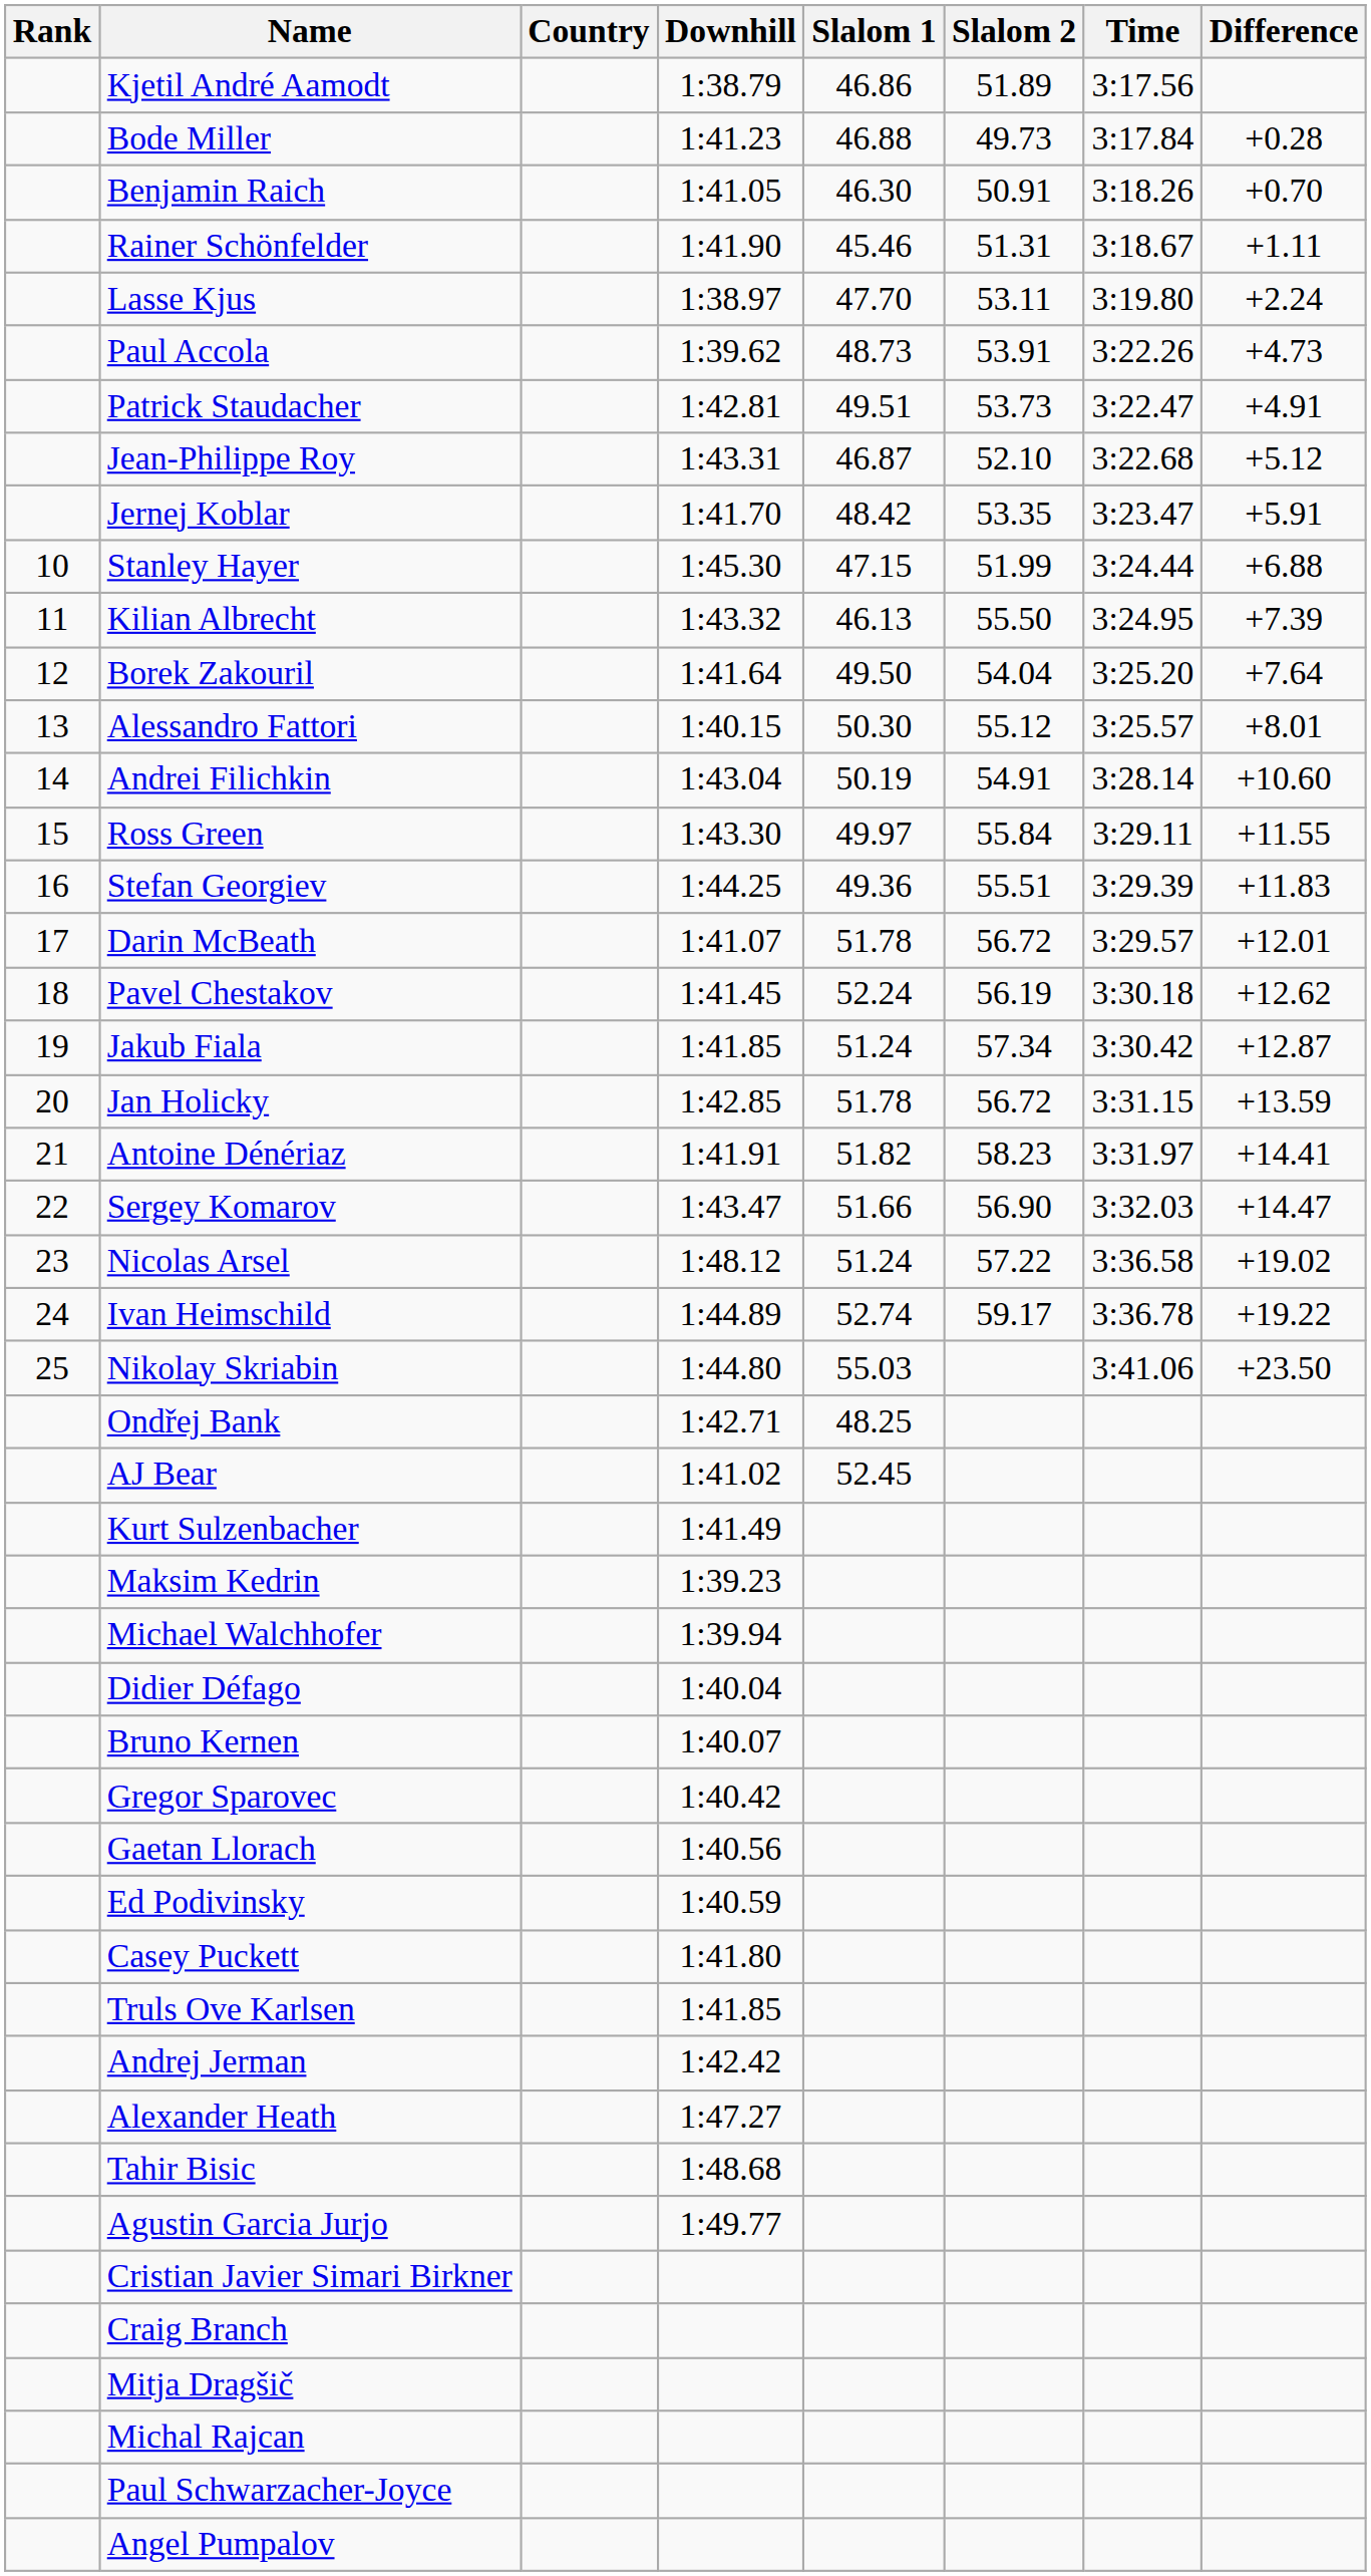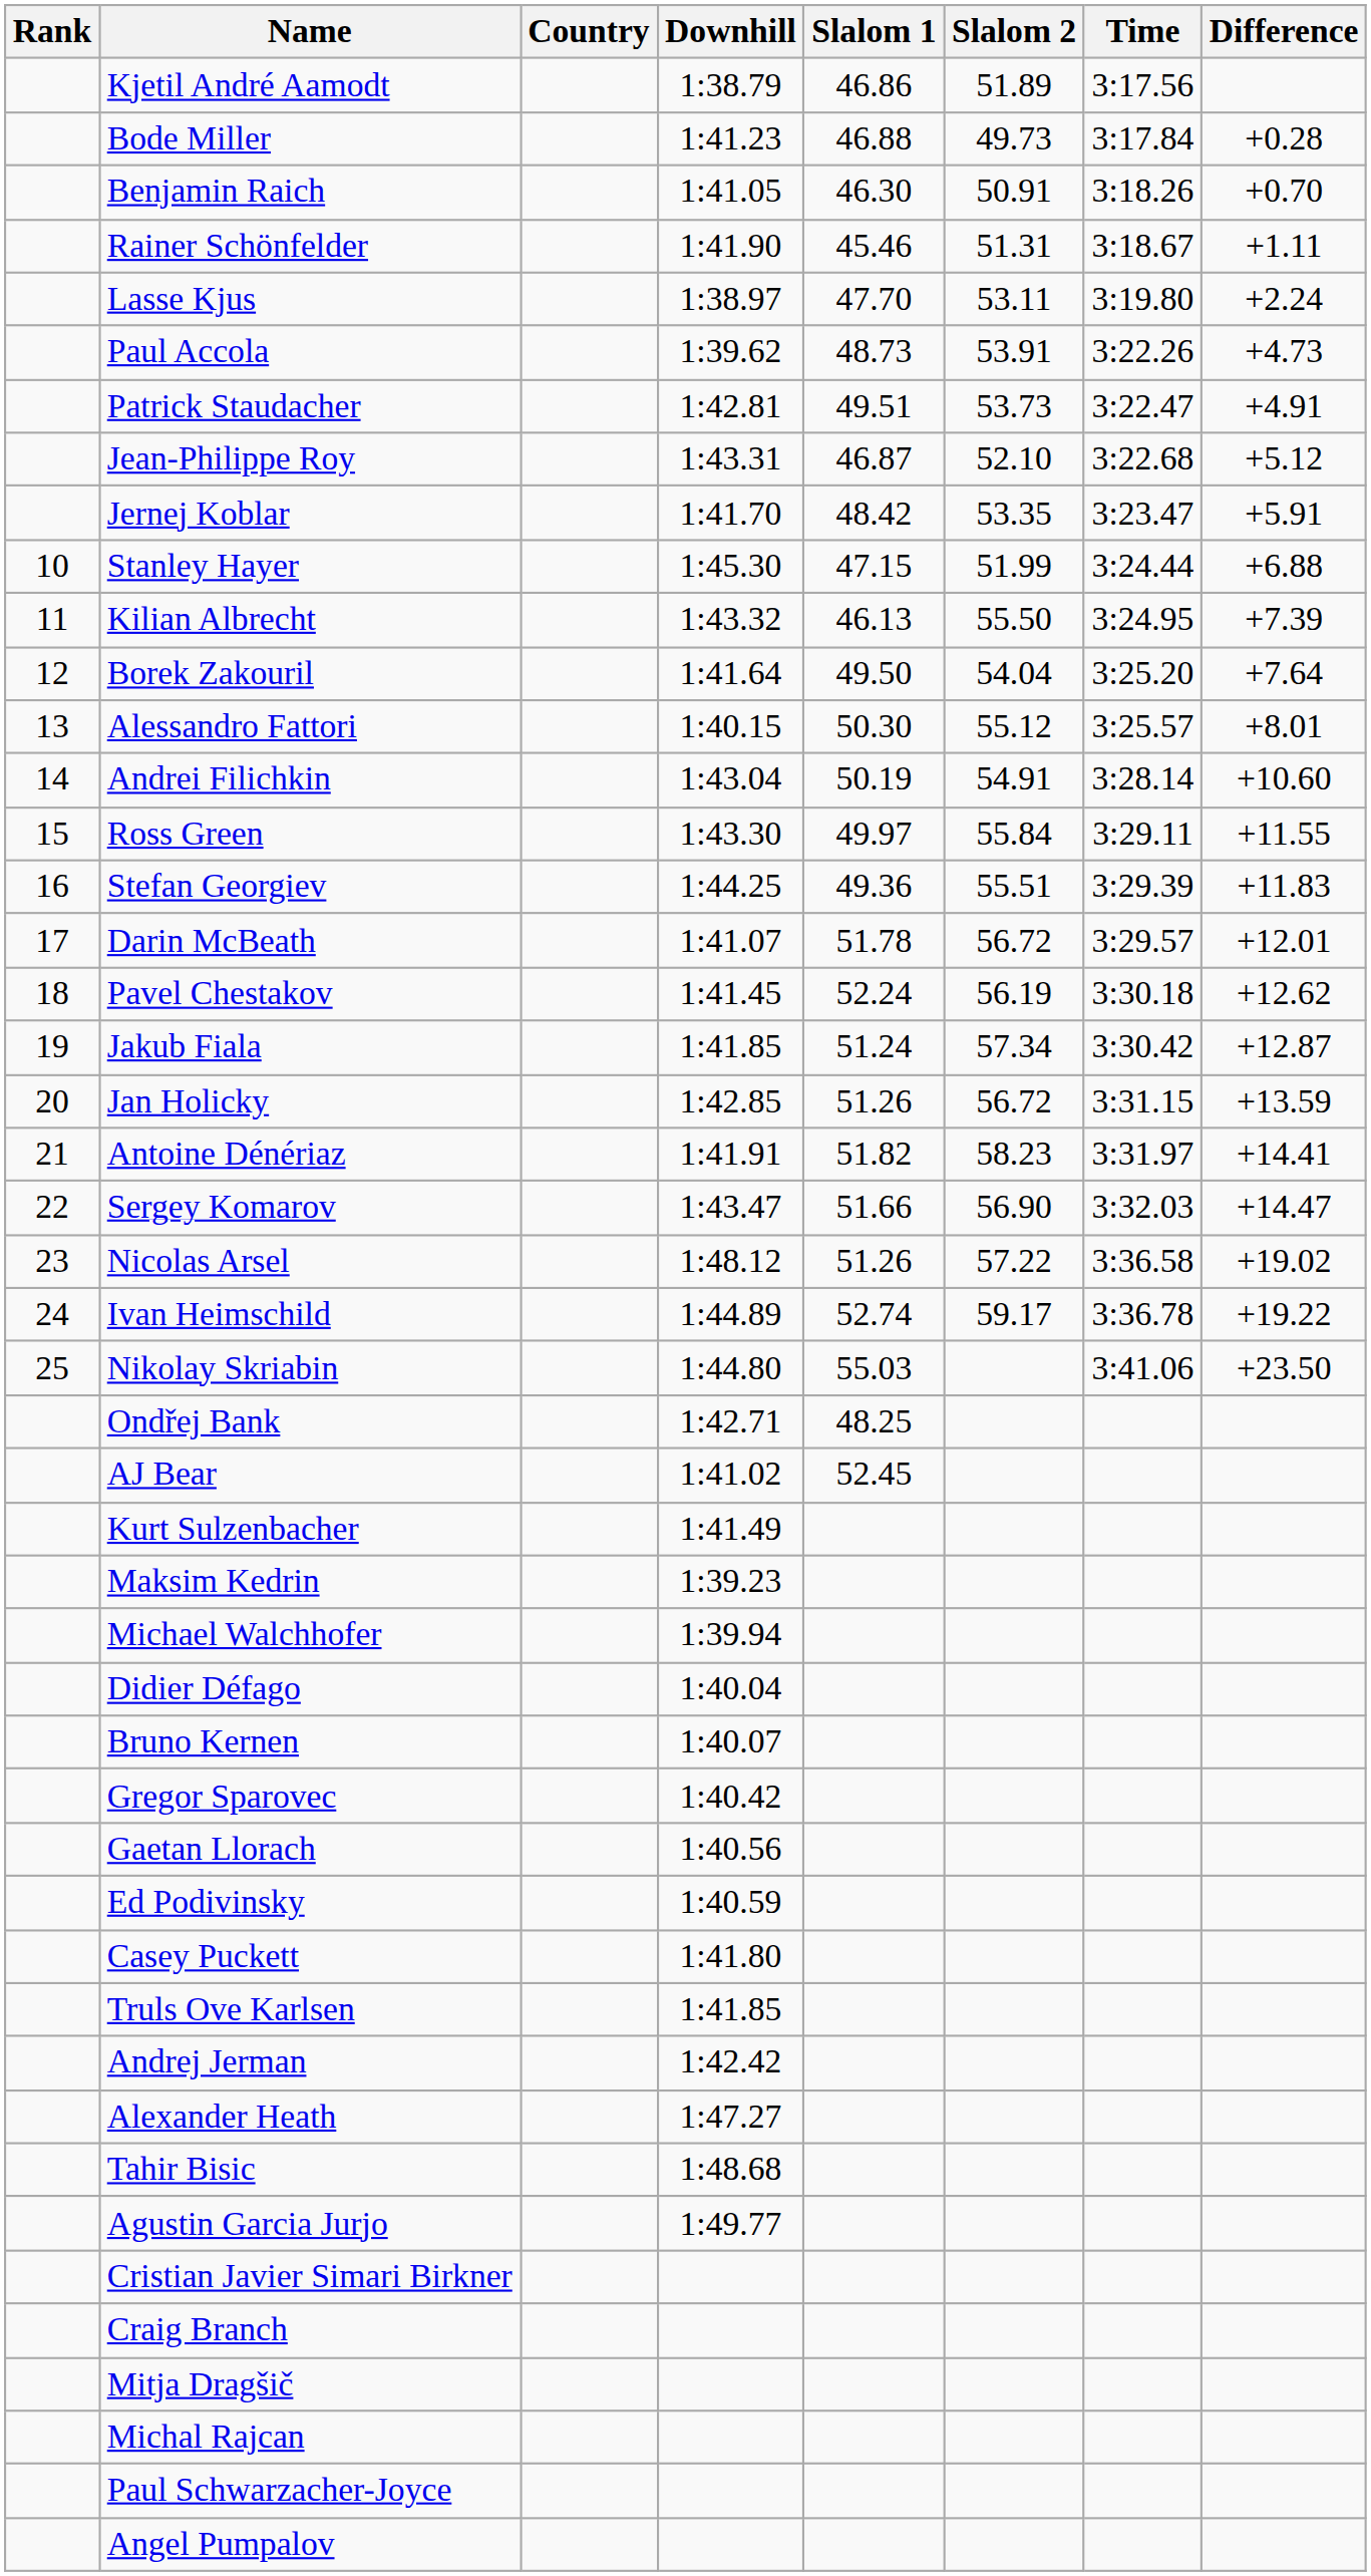 <table class="wikitable sortable" style="text-align:center">
 <tr>
 <th>Rank</th>
 <th>Name</th>
 <th>Country</th>
 <th>Downhill</th>
 <th>Slalom 1</th>
 <th>Slalom 2</th>
 <th>Time</th>
 <th>Difference</th>
 </tr>
 <tr>
 <td></td>
 <td align=left><a href='#'>Kjetil André Aamodt</a></td>
 <td align=left></td>
 <td>1:38.79</td>
 <td>46.86</td>
 <td>51.89</td>
 <td>3:17.56</td>
 <td></td>
 </tr>
 <tr>
 <td></td>
 <td align=left><a href='#'>Bode Miller</a></td>
 <td align=left></td>
 <td>1:41.23</td>
 <td>46.88</td>
 <td>49.73</td>
 <td>3:17.84</td>
 <td>+0.28</td>
 </tr>
 <tr>
 <td></td>
 <td align=left><a href='#'>Benjamin Raich</a></td>
 <td align=left></td>
 <td>1:41.05</td>
 <td>46.30</td>
 <td>50.91</td>
 <td>3:18.26</td>
 <td>+0.70</td>
 </tr>
 <tr>
 <td></td>
 <td align=left><a href='#'>Rainer Schönfelder</a></td>
 <td align=left></td>
 <td>1:41.90</td>
 <td>45.46</td>
 <td>51.31</td>
 <td>3:18.67</td>
 <td>+1.11</td>
 </tr>
 <tr>
 <td></td>
 <td align=left><a href='#'>Lasse Kjus</a></td>
 <td align=left></td>
 <td>1:38.97</td>
 <td>47.70</td>
 <td>53.11</td>
 <td>3:19.80</td>
 <td>+2.24</td>
 </tr>
 <tr>
 <td></td>
 <td align=left><a href='#'>Paul Accola</a></td>
 <td align=left></td>
 <td>1:39.62</td>
 <td>48.73</td>
 <td>53.91</td>
 <td>3:22.26</td>
 <td>+4.73</td>
 </tr>
 <tr>
 <td></td>
 <td align=left><a href='#'>Patrick Staudacher</a></td>
 <td align=left></td>
 <td>1:42.81</td>
 <td>49.51</td>
 <td>53.73</td>
 <td>3:22.47</td>
 <td>+4.91</td>
 </tr>
 <tr>
 <td></td>
 <td align=left><a href='#'>Jean-Philippe Roy</a></td>
 <td align=left></td>
 <td>1:43.31</td>
 <td>46.87</td>
 <td>52.10</td>
 <td>3:22.68</td>
 <td>+5.12</td>
 </tr>
 <tr>
 <td></td>
 <td align=left><a href='#'>Jernej Koblar</a></td>
 <td align=left></td>
 <td>1:41.70</td>
 <td>48.42</td>
 <td>53.35</td>
 <td>3:23.47</td>
 <td>+5.91</td>
 </tr>
 <tr>
 <td>10</td>
 <td align=left><a href='#'>Stanley Hayer</a></td>
 <td align=left></td>
 <td>1:45.30</td>
 <td>47.15</td>
 <td>51.99</td>
 <td>3:24.44</td>
 <td>+6.88</td>
 </tr>
 <tr>
 <td>11</td>
 <td align=left><a href='#'>Kilian Albrecht</a></td>
 <td align=left></td>
 <td>1:43.32</td>
 <td>46.13</td>
 <td>55.50</td>
 <td>3:24.95</td>
 <td>+7.39</td>
 </tr>
 <tr>
 <td>12</td>
 <td align=left><a href='#'>Borek Zakouril</a></td>
 <td align=left></td>
 <td>1:41.64</td>
 <td>49.50</td>
 <td>54.04</td>
 <td>3:25.20</td>
 <td>+7.64</td>
 </tr>
 <tr>
 <td>13</td>
 <td align=left><a href='#'>Alessandro Fattori</a></td>
 <td align=left></td>
 <td>1:40.15</td>
 <td>50.30</td>
 <td>55.12</td>
 <td>3:25.57</td>
 <td>+8.01</td>
 </tr>
 <tr>
 <td>14</td>
 <td align=left><a href='#'>Andrei Filichkin</a></td>
 <td align=left></td>
 <td>1:43.04</td>
 <td>50.19</td>
 <td>54.91</td>
 <td>3:28.14</td>
 <td>+10.60</td>
 </tr>
 <tr>
 <td>15</td>
 <td align=left><a href='#'>Ross Green</a></td>
 <td align=left></td>
 <td>1:43.30</td>
 <td>49.97</td>
 <td>55.84</td>
 <td>3:29.11</td>
 <td>+11.55</td>
 </tr>
 <tr>
 <td>16</td>
 <td align=left><a href='#'>Stefan Georgiev</a></td>
 <td align=left></td>
 <td>1:44.25</td>
 <td>49.36</td>
 <td>55.51</td>
 <td>3:29.39</td>
 <td>+11.83</td>
 </tr>
 <tr>
 <td>17</td>
 <td align=left><a href='#'>Darin McBeath</a></td>
 <td align=left></td>
 <td>1:41.07</td>
 <td>51.78</td>
 <td>56.72</td>
 <td>3:29.57</td>
 <td>+12.01</td>
 </tr>
 <tr>
 <td>18</td>
 <td align=left><a href='#'>Pavel Chestakov</a></td>
 <td align=left></td>
 <td>1:41.45</td>
 <td>52.24</td>
 <td>56.19</td>
 <td>3:30.18</td>
 <td>+12.62</td>
 </tr>
 <tr>
 <td>19</td>
 <td align=left><a href='#'>Jakub Fiala</a></td>
 <td align=left></td>
 <td>1:41.85</td>
 <td>51.24</td>
 <td>57.34</td>
 <td>3:30.42</td>
 <td>+12.87</td>
 </tr>
 <tr>
 <td>20</td>
 <td align=left><a href='#'>Jan Holicky</a></td>
 <td align=left></td>
 <td>1:42.85</td>
-<td>51.78</td>
+<td>51.26</td>
 <td>56.72</td>
 <td>3:31.15</td>
 <td>+13.59</td>
 </tr>
 <tr>
 <td>21</td>
 <td align=left><a href='#'>Antoine Dénériaz</a></td>
 <td align=left></td>
 <td>1:41.91</td>
 <td>51.82</td>
 <td>58.23</td>
 <td>3:31.97</td>
 <td>+14.41</td>
 </tr>
 <tr>
 <td>22</td>
 <td align=left><a href='#'>Sergey Komarov</a></td>
 <td align=left></td>
 <td>1:43.47</td>
 <td>51.66</td>
 <td>56.90</td>
 <td>3:32.03</td>
 <td>+14.47</td>
 </tr>
 <tr>
 <td>23</td>
 <td align=left><a href='#'>Nicolas Arsel</a></td>
 <td align=left></td>
 <td>1:48.12</td>
-<td>51.24</td>
+<td>51.26</td>
 <td>57.22</td>
 <td>3:36.58</td>
 <td>+19.02</td>
 </tr>
 <tr>
 <td>24</td>
 <td align=left><a href='#'>Ivan Heimschild</a></td>
 <td align=left></td>
 <td>1:44.89</td>
 <td>52.74</td>
 <td>59.17</td>
 <td>3:36.78</td>
 <td>+19.22</td>
 </tr>
 <tr>
 <td>25</td>
 <td align=left><a href='#'>Nikolay Skriabin</a></td>
 <td align=left></td>
 <td>1:44.80</td>
 <td>55.03</td>
 <td></td>
 <td>3:41.06</td>
 <td>+23.50</td>
 </tr>
 <tr>
 <td></td>
 <td align=left><a href='#'>Ondřej Bank</a></td>
 <td align=left></td>
 <td>1:42.71</td>
 <td>48.25</td>
 <td></td>
 <td></td>
 <td></td>
 </tr>
 <tr>
 <td></td>
 <td align=left><a href='#'>AJ Bear</a></td>
 <td align=left></td>
 <td>1:41.02</td>
 <td>52.45</td>
 <td></td>
 <td></td>
 <td></td>
 </tr>
 <tr>
 <td></td>
 <td align=left><a href='#'>Kurt Sulzenbacher</a></td>
 <td align=left></td>
 <td>1:41.49</td>
 <td></td>
 <td></td>
 <td></td>
 <td></td>
 </tr>
 <tr>
 <td></td>
 <td align=left><a href='#'>Maksim Kedrin</a></td>
 <td align=left></td>
 <td>1:39.23</td>
 <td></td>
 <td></td>
 <td></td>
 <td></td>
 </tr>
 <tr>
 <td></td>
 <td align=left><a href='#'>Michael Walchhofer</a></td>
 <td align=left></td>
 <td>1:39.94</td>
 <td></td>
 <td></td>
 <td></td>
 <td></td>
 </tr>
 <tr>
 <td></td>
 <td align=left><a href='#'>Didier Défago</a></td>
 <td align=left></td>
 <td>1:40.04</td>
 <td></td>
 <td></td>
 <td></td>
 <td></td>
 </tr>
 <tr>
 <td></td>
 <td align=left><a href='#'>Bruno Kernen</a></td>
 <td align=left></td>
 <td>1:40.07</td>
 <td></td>
 <td></td>
 <td></td>
 <td></td>
 </tr>
 <tr>
 <td></td>
 <td align=left><a href='#'>Gregor Sparovec</a></td>
 <td align=left></td>
 <td>1:40.42</td>
 <td></td>
 <td></td>
 <td></td>
 <td></td>
 </tr>
 <tr>
 <td></td>
 <td align=left><a href='#'>Gaetan Llorach</a></td>
 <td align=left></td>
 <td>1:40.56</td>
 <td></td>
 <td></td>
 <td></td>
 <td></td>
 </tr>
 <tr>
 <td></td>
 <td align=left><a href='#'>Ed Podivinsky</a></td>
 <td align=left></td>
 <td>1:40.59</td>
 <td></td>
 <td></td>
 <td></td>
 <td></td>
 </tr>
 <tr>
 <td></td>
 <td align=left><a href='#'>Casey Puckett</a></td>
 <td align=left></td>
 <td>1:41.80</td>
 <td></td>
 <td></td>
 <td></td>
 <td></td>
 </tr>
 <tr>
 <td></td>
 <td align=left><a href='#'>Truls Ove Karlsen</a></td>
 <td align=left></td>
 <td>1:41.85</td>
 <td></td>
 <td></td>
 <td></td>
 <td></td>
 </tr>
 <tr>
 <td></td>
 <td align=left><a href='#'>Andrej Jerman</a></td>
 <td align=left></td>
 <td>1:42.42</td>
 <td></td>
 <td></td>
 <td></td>
 <td></td>
 </tr>
 <tr>
 <td></td>
 <td align=left><a href='#'>Alexander Heath</a></td>
 <td align=left></td>
 <td>1:47.27</td>
 <td></td>
 <td></td>
 <td></td>
 <td></td>
 </tr>
 <tr>
 <td></td>
 <td align=left><a href='#'>Tahir Bisic</a></td>
 <td align=left></td>
 <td>1:48.68</td>
 <td></td>
 <td></td>
 <td></td>
 <td></td>
 </tr>
 <tr>
 <td></td>
 <td align=left><a href='#'>Agustin Garcia Jurjo</a></td>
 <td align=left></td>
 <td>1:49.77</td>
 <td></td>
 <td></td>
 <td></td>
 <td></td>
 </tr>
 <tr>
 <td></td>
 <td align=left><a href='#'>Cristian Javier Simari Birkner</a></td>
 <td align=left></td>
 <td></td>
 <td></td>
 <td></td>
 <td></td>
 <td></td>
 </tr>
 <tr>
 <td></td>
 <td align=left><a href='#'>Craig Branch</a></td>
 <td align=left></td>
 <td></td>
 <td></td>
 <td></td>
 <td></td>
 <td></td>
 </tr>
 <tr>
 <td></td>
 <td align=left><a href='#'>Mitja Dragšič</a></td>
 <td align=left></td>
 <td></td>
 <td></td>
 <td></td>
 <td></td>
 <td></td>
 </tr>
 <tr>
 <td></td>
 <td align=left><a href='#'>Michal Rajcan</a></td>
 <td align=left></td>
 <td></td>
 <td></td>
 <td></td>
 <td></td>
 <td></td>
 </tr>
 <tr>
 <td></td>
 <td align=left><a href='#'>Paul Schwarzacher-Joyce</a></td>
 <td align=left></td>
 <td></td>
 <td></td>
 <td></td>
 <td></td>
 <td></td>
 </tr>
 <tr>
 <td></td>
 <td align=left><a href='#'>Angel Pumpalov</a></td>
 <td align=left></td>
 <td></td>
 <td></td>
 <td></td>
 <td></td>
 <td></td>
 </tr>
 </table>
